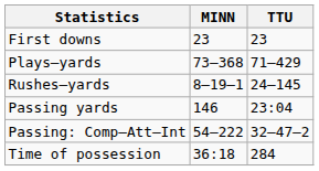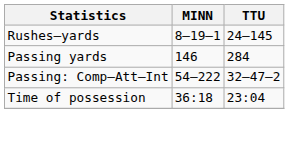 <table class="wikitable">
 <tr>
 <th>Statistics</th>
 <th>MINN</th>
 <th>TTU</th>
-</tr>
-<tr>
-<td>First downs</td>
-<td>23</td>
-<td>23</td>
-</tr>
-<tr>
-<td>Plays–yards</td>
-<td>73–368</td>
-<td>71–429</td>
 </tr>
 <tr>
 <td>Rushes–yards</td>
 <td>8–19–1</td>
 <td>24–145</td>
 </tr>
 <tr>
 <td>Passing yards</td>
 <td>146</td>
-<td>23:04</td>
+<td>284</td>
 </tr>
 <tr>
 <td>Passing: Comp–Att–Int</td>
 <td>54–222</td>
 <td>32–47–2</td>
 </tr>
 <tr>
 <td>Time of possession</td>
 <td>36:18</td>
-<td>284</td>
+<td>23:04</td>
 </tr>
 <tr>
 </tr>
 </table>
